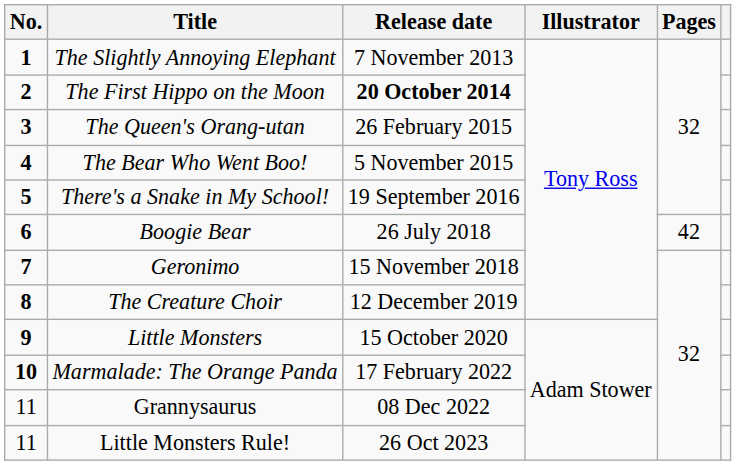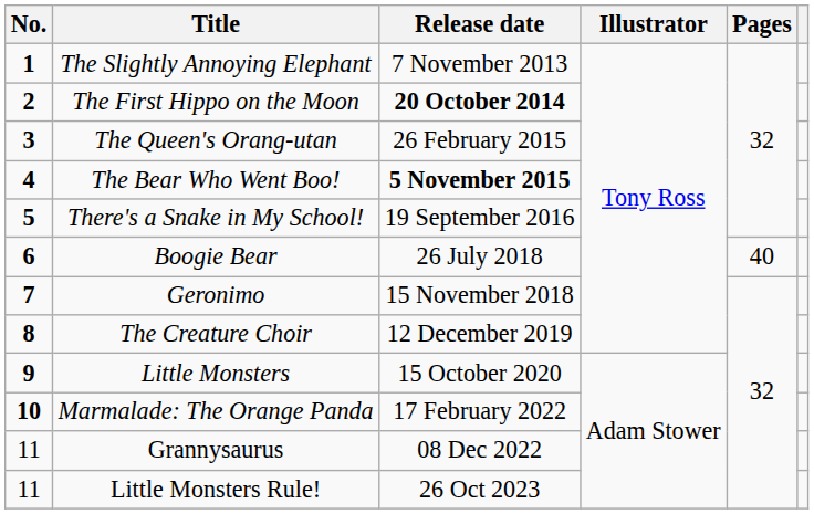 <table class="wikitable sortable" style="text-align:center;">
 <tr>
 <th>No.</th>
 <th>Title</th>
 <th>Release date</th>
 <th>Illustrator</th>
 <th>Pages</th>
 <th></th>
 </tr>
 <tr>
 <td><strong>1</strong></td>
 <td><em>The Slightly Annoying Elephant</em></td>
 <td>7 November 2013</td>
 <td rowspan="8"><a href='#'>Tony Ross</a></td>
 <td rowspan="5">32</td>
 <td></td>
 </tr>
 <tr>
 <td><strong>2</strong></td>
 <td><em>The First Hippo on the Moon</em></td>
 <td><strong>20 October 2014</strong></td>
 <td></td>
 </tr>
 <tr>
 <td><strong>3</strong></td>
 <td><em>The Queen's Orang-utan</em></td>
 <td>26 February 2015</td>
 <td></td>
 </tr>
 <tr>
 <td><strong>4</strong></td>
 <td><em>The Bear Who Went Boo!</em></td>
-<td>5 November 2015</td>
+<td><strong>5 November 2015</strong></td>
 <td></td>
 </tr>
 <tr>
 <td><strong>5</strong></td>
 <td><em>There's a Snake in My School!</em></td>
 <td>19 September 2016</td>
 <td></td>
 </tr>
 <tr>
 <td><strong>6</strong></td>
 <td><em>Boogie Bear</em></td>
 <td>26 July 2018</td>
-<td>42</td>
+<td>40</td>
 <td></td>
 </tr>
 <tr>
 <td><strong>7</strong></td>
 <td><em>Geronimo</em></td>
 <td>15 November 2018</td>
 <td rowspan="6">32</td>
 <td></td>
 </tr>
 <tr>
 <td><strong>8</strong></td>
 <td><em>The Creature Choir</em></td>
 <td>12 December 2019</td>
 <td></td>
 </tr>
 <tr>
 <td><strong>9</strong></td>
 <td><em>Little Monsters</em></td>
 <td>15 October 2020</td>
 <td rowspan="4">Adam Stower</td>
 <td></td>
 </tr>
 <tr>
 <td><strong>10</strong></td>
 <td><em>Marmalade: The Orange Panda</em></td>
 <td>17 February 2022</td>
 <td></td>
 </tr>
 <tr>
 <td>11</td>
 <td>Grannysaurus</td>
 <td>08 Dec 2022</td>
 <td></td>
 </tr>
 <tr>
 <td>11</td>
 <td>Little Monsters Rule!</td>
 <td>26 Oct 2023</td>
 <td></td>
 </tr>
 </table>
